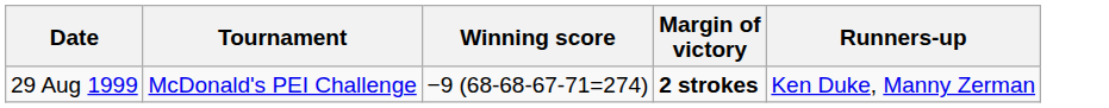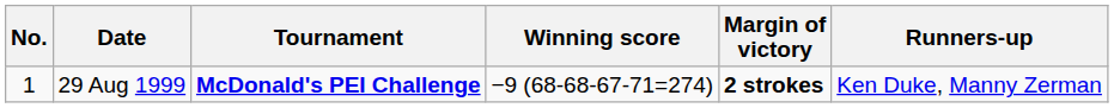 <table class="wikitable" style="font-size:95%;">
 <tr>
+<th>No.</th>
 <th>Date</th>
 <th>Tournament</th>
 <th>Winning score</th>
 <th>Margin of<br>victory</th>
 <th>Runners-up</th>
 </tr>
 <tr>
+<td align=center>1</td>
 <td align=right>29 Aug <a href='#'>1999</a></td>
-<td><a href='#'>McDonald's PEI Challenge</a></td>
+<td><strong><a href='#'>McDonald's PEI Challenge</a></strong></td>
 <td>−9 (68-68-67-71=274)</td>
 <td><strong>2 strokes</strong></td>
 <td> <a href='#'>Ken Duke</a>,  <a href='#'>Manny Zerman</a></td>
 </tr>
 </table>
